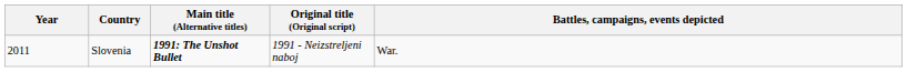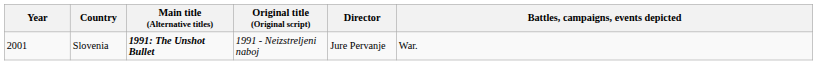 <table class="wikitable sortable" style="width:100%;">
 <tr>
 <th class="unsortable">Year</th>
 <th width= 80>Country</th>
 <th width=160>Main title<br><small>(Alternative titles)</small></th>
 <th width=140>Original title<br><small>(Original script)</small></th>
+<th width=100>Director</th>
 <th class="unsortable">Battles, campaigns, events depicted</th>
 </tr>
 <tr>
-<td>2011</td>
+<td>2001</td>
 <td>Slovenia</td>
 <td><strong><em>1991: The Unshot Bullet</em></strong></td>
 <td><em>1991 - Neizstreljeni naboj</em></td>
+<td>Jure Pervanje</td>
 <td>War.</td>
 </tr>
 </table>
